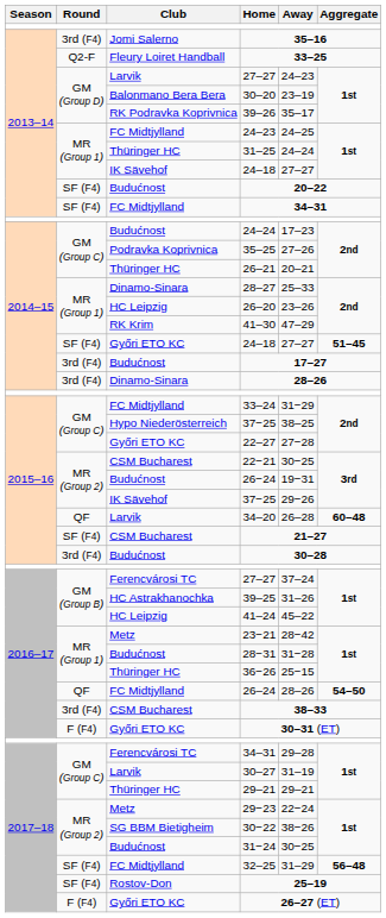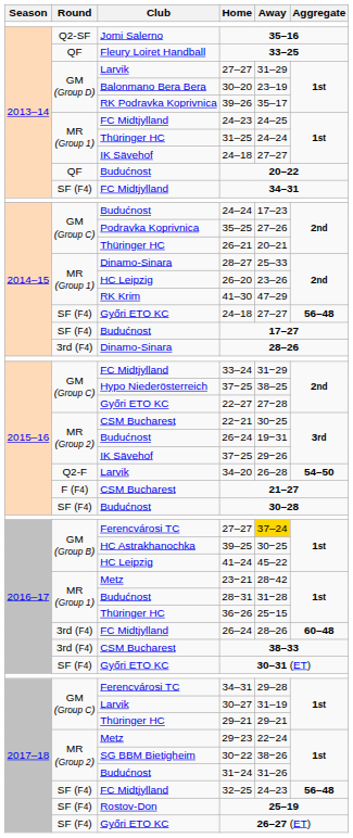 <table class="wikitable" style="text-align: left">
 <tr>
 <th>Season</th>
 <th>Round</th>
 <th>Club</th>
 <th>Home</th>
 <th>Away</th>
 <th>Aggregate</th>
 </tr>
 <tr>
 <td colspan="6" bgcolor=white></td>
 </tr>
 <tr>
 <td rowspan=10 bgcolor=FFDAB9><a href='#'>2013–14</a></td>
-<td align=center>3rd (<small>F4</small>)</td>
+<td align=center>Q2-SF</td>
 <td> <a href='#'>Jomi Salerno</a></td>
 <td align=center colspan=3><strong>35–16</strong></td>
 </tr>
 <tr>
-<td align=center>Q2-F</td>
+<td align=center>QF</td>
 <td> <a href='#'>Fleury Loiret Handball</a></td>
 <td align=center colspan=3><strong>33–25</strong></td>
 </tr>
 <tr>
 <td align=center rowspan=3>GM<br><em>(<small>Group D</small>)</em></td>
 <td> <a href='#'>Larvik</a></td>
 <td align=center>27–27</td>
-<td align=center>24–23</td>
+<td align=center>31–29</td>
 <td align=center rowspan=3><strong>1<small>st</small></strong></td>
 </tr>
 <tr>
 <td> <a href='#'>Balonmano Bera Bera</a></td>
 <td align=center>30–20</td>
 <td align=center>23–19</td>
 </tr>
 <tr>
 <td> <a href='#'>RK Podravka Koprivnica</a></td>
 <td align=center>39–26</td>
 <td align=center>35–17</td>
 </tr>
 <tr>
 <td align=center rowspan=3>MR<br><em>(<small>Group 1</small>)</em></td>
 <td> <a href='#'>FC Midtjylland</a></td>
 <td align=center>24–23</td>
 <td align=center>24–25</td>
 <td align=center rowspan=3><strong>1<small>st</small></strong></td>
 </tr>
 <tr>
 <td> <a href='#'>Thüringer HC</a></td>
 <td align=center>31–25</td>
 <td align=center>24–24</td>
 </tr>
 <tr>
 <td> <a href='#'>IK Sävehof</a></td>
 <td align=center>24–18</td>
 <td align=center>27–27</td>
 </tr>
 <tr>
-<td align=center>SF (<small>F4</small>)</td>
+<td align=center>QF</td>
 <td> <a href='#'>Budućnost</a></td>
 <td align=center colspan=3><strong>20–22</strong></td>
 </tr>
 <tr>
 <td align=center>SF (<small>F4</small>)</td>
 <td> <a href='#'>FC Midtjylland</a></td>
 <td align=center colspan=3><strong>34–31</strong></td>
 </tr>
 <tr>
 <td colspan=7 style="text-align: center;" bgcolor=white></td>
 </tr>
 <tr>
 <td rowspan=9 bgcolor=FFDAB9><a href='#'>2014–15</a></td>
 <td align=center rowspan=3>GM<br><em>(<small>Group C</small>)</em></td>
 <td> <a href='#'>Budućnost</a></td>
 <td align=center>24–24</td>
 <td align=center>17–23</td>
 <td align=center rowspan=3><strong>2<small>nd</small></strong></td>
 </tr>
 <tr>
 <td> <a href='#'>Podravka Koprivnica</a></td>
 <td align=center>35–25</td>
 <td align=center>27–26</td>
 </tr>
 <tr>
 <td> <a href='#'>Thüringer HC</a></td>
 <td align=center>26–21</td>
 <td align=center>20–21</td>
 </tr>
 <tr>
 <td align=center rowspan=3>MR<br><em>(<small>Group 1</small>)</em></td>
 <td> <a href='#'>Dinamo-Sinara</a></td>
 <td align=center>28–27</td>
 <td align=center>25–33</td>
 <td align=center rowspan=3><strong>2<small>nd</small></strong></td>
 </tr>
 <tr>
 <td> <a href='#'>HC Leipzig</a></td>
 <td align=center>26–20</td>
 <td align=center>23–26</td>
 </tr>
 <tr>
 <td> <a href='#'>RK Krim</a></td>
 <td align=center>41–30</td>
 <td align=center>47–29</td>
 </tr>
 <tr>
 <td align=center>SF (<small>F4</small>)</td>
 <td> <a href='#'>Győri ETO KC</a></td>
 <td align=center>24–18</td>
 <td align=center>27–27</td>
-<td align=center><strong>51–45</strong></td>
+<td align=center><strong>56–48</strong></td>
 </tr>
 <tr>
-<td align=center>3rd (<small>F4</small>)</td>
+<td align=center>SF (<small>F4</small>)</td>
 <td> <a href='#'>Budućnost</a></td>
 <td align=center colspan=3><strong>17–27</strong></td>
 </tr>
 <tr>
 <td align=center>3rd (<small>F4</small>)</td>
 <td> <a href='#'>Dinamo-Sinara</a></td>
 <td align=center colspan=3><strong>28–26</strong></td>
 </tr>
 <tr>
 <td colspan=7 style="text-align: center;" bgcolor=white></td>
 </tr>
 <tr>
 <td rowspan=9 bgcolor=FFDAB9><a href='#'>2015–16</a></td>
 <td align=center rowspan=3>GM<br><em>(<small>Group C</small>)</em></td>
 <td> <a href='#'>FC Midtjylland</a></td>
 <td align=center>33–24</td>
 <td align=center>31−29</td>
 <td align=center rowspan=3><strong>2<small>nd</small></strong></td>
 </tr>
 <tr>
 <td> <a href='#'>Hypo Niederösterreich</a></td>
 <td align=center>37−25</td>
 <td align=center>38–25</td>
 </tr>
 <tr>
 <td> <a href='#'>Győri ETO KC</a></td>
 <td align=center>22–27</td>
 <td align=center>27−28</td>
 </tr>
 <tr>
 <td align=center rowspan=3>MR<br><em>(<small>Group 2</small>)</em></td>
 <td> <a href='#'>CSM Bucharest</a></td>
 <td align=center>22−21</td>
 <td align=center>30−25</td>
 <td align=center rowspan=3><strong>3<small>rd</small></strong></td>
 </tr>
 <tr>
 <td> <a href='#'>Budućnost</a></td>
 <td align=center>26−24</td>
 <td align=center>19−31</td>
 </tr>
 <tr>
 <td> <a href='#'>IK Sävehof</a></td>
 <td align=center>37−25</td>
 <td align=center>29−26</td>
 </tr>
 <tr>
-<td align=center>QF</td>
+<td align=center>Q2-F</td>
 <td> <a href='#'>Larvik</a></td>
 <td align=center>34–20</td>
 <td align=center>26–28</td>
-<td align=center><strong>60–48</strong></td>
+<td align=center><strong>54–50</strong></td>
 </tr>
 <tr>
-<td align=center>SF (<small>F4</small>)</td>
+<td align=center>F (<small>F4</small>)</td>
 <td> <a href='#'>CSM Bucharest</a></td>
 <td align=center colspan=3><strong>21–27</strong></td>
 </tr>
 <tr>
-<td align=center>3rd (<small>F4</small>)</td>
+<td align=center>SF (<small>F4</small>)</td>
 <td> <a href='#'>Budućnost</a></td>
 <td align=center colspan=3><strong>30–28</strong></td>
 </tr>
 <tr>
 <td colspan=7 style="text-align: center;" bgcolor=white></td>
 </tr>
 <tr>
 <td rowspan=9 bgcolor=silver><a href='#'>2016–17</a></td>
 <td align=center rowspan=3>GM<br><em>(<small>Group B</small>)</em></td>
 <td> <a href='#'>Ferencvárosi TC</a></td>
 <td align=center>27–27</td>
-<td align=center>37–24</td>
+<td align=center style="background: gold;">37–24</td>
 <td align=center rowspan=3><strong>1<small>st</small></strong></td>
 </tr>
 <tr>
 <td> <a href='#'>HC Astrakhanochka</a></td>
 <td align=center>39–25</td>
-<td align=center>31–26</td>
+<td align=center>30−25</td>
 </tr>
 <tr>
 <td> <a href='#'>HC Leipzig</a></td>
 <td align=center>41–24</td>
 <td align=center>45–22</td>
 </tr>
 <tr>
 <td align=center rowspan=3>MR<br><em>(<small>Group 1</small>)</em></td>
 <td> <a href='#'>Metz</a></td>
 <td align=center>23−21</td>
 <td align=center>28−42</td>
 <td align=center rowspan=3><strong>1<small>st</small></strong></td>
 </tr>
 <tr>
 <td> <a href='#'>Budućnost</a></td>
 <td align=center>28−31</td>
 <td align=center>31−28</td>
 </tr>
 <tr>
 <td> <a href='#'>Thüringer HC</a></td>
 <td align=center>36−26</td>
 <td align=center>25−15</td>
 </tr>
 <tr>
-<td align=center>QF</td>
+<td align=center>3rd (<small>F4</small>)</td>
 <td> <a href='#'>FC Midtjylland</a></td>
 <td align=center>26–24</td>
 <td align=center>28–26</td>
-<td align=center><strong>54–50</strong></td>
+<td align=center><strong>60–48</strong></td>
 </tr>
 <tr>
 <td align=center>3rd (<small>F4</small>)</td>
 <td> <a href='#'>CSM Bucharest</a></td>
 <td align=center colspan=3><strong>38–33</strong></td>
 </tr>
 <tr>
-<td align=center>F (<small>F4</small>)</td>
+<td align=center>SF (<small>F4</small>)</td>
 <td> <a href='#'>Győri ETO KC</a></td>
 <td align=center colspan=3><strong>30–31</strong> (<a href='#'>ET</a>)</td>
 </tr>
 <tr>
 <td colspan=7 style="text-align: center;" bgcolor=white></td>
 </tr>
 <tr>
 <td rowspan=10 bgcolor=silver><a href='#'>2017–18</a></td>
 <td align=center rowspan=3>GM<br><em>(<small>Group C</small>)</em></td>
 <td> <a href='#'>Ferencvárosi TC</a></td>
 <td align=center>34–31</td>
 <td align=center>29–28</td>
 <td align=center rowspan=3><strong>1<small>st</small></strong></td>
 </tr>
 <tr>
 <td> <a href='#'>Larvik</a></td>
 <td align=center>30–27</td>
 <td align=center>31–19</td>
 </tr>
 <tr>
 <td> <a href='#'>Thüringer HC</a></td>
 <td align=center>29–21</td>
 <td align=center>29–21</td>
 </tr>
 <tr>
 <td align=center rowspan=3>MR<br><em>(<small>Group 2</small>)</em></td>
 <td> <a href='#'>Metz</a></td>
 <td align=center>29−23</td>
 <td align=center>22−24</td>
 <td align=center rowspan=3><strong>1<small>st</small></strong></td>
 </tr>
 <tr>
 <td> <a href='#'>SG BBM Bietigheim</a></td>
 <td align=center>30−22</td>
 <td align=center>38−26</td>
 </tr>
 <tr>
 <td> <a href='#'>Budućnost</a></td>
 <td align=center>31−24</td>
-<td align=center>30−25</td>
+<td align=center>31–26</td>
 </tr>
 <tr>
 <td align=center>SF (<small>F4</small>)</td>
 <td> <a href='#'>FC Midtjylland</a></td>
 <td align=center>32–25</td>
-<td align=center>31–29</td>
+<td align=center>24–23</td>
 <td align=center><strong>56–48</strong></td>
 </tr>
 <tr>
 <td align=center>SF (<small>F4</small>)</td>
 <td> <a href='#'>Rostov-Don</a></td>
 <td align=center colspan=3><strong>25–19</strong></td>
 </tr>
 <tr>
-<td align=center>F (<small>F4</small>)</td>
+<td align=center>SF (<small>F4</small>)</td>
 <td> <a href='#'>Győri ETO KC</a></td>
 <td align=center colspan=3><strong>26–27</strong> (<a href='#'>ET</a>)</td>
 </tr>
 </table>
